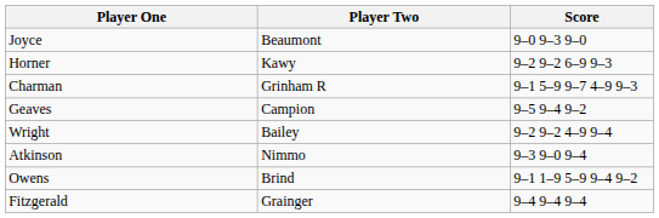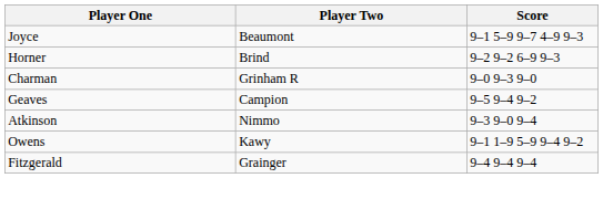 <table class="wikitable">
 <tr>
 <th width=270>Player One</th>
 <th width=270>Player Two</th>
 <th width=150>Score</th>
 </tr>
 <tr>
 <td> Joyce</td>
 <td> Beaumont</td>
-<td>9–0 9–3 9–0</td>
+<td>9–1 5–9 9–7 4–9 9–3</td>
 </tr>
 <tr>
 <td> Horner</td>
-<td> Kawy</td>
+<td> Brind</td>
 <td>9–2 9–2 6–9 9–3</td>
 </tr>
 <tr>
 <td> Charman</td>
 <td> Grinham R</td>
-<td>9–1 5–9 9–7 4–9 9–3</td>
+<td>9–0 9–3 9–0</td>
 </tr>
 <tr>
 <td> Geaves</td>
 <td> Campion</td>
 <td>9–5 9–4 9–2</td>
-</tr>
-<tr>
-<td> Wright</td>
-<td> Bailey</td>
-<td>9–2 9–2 4–9 9–4</td>
 </tr>
 <tr>
 <td> Atkinson</td>
 <td> Nimmo</td>
 <td>9–3 9–0 9–4</td>
 </tr>
 <tr>
 <td> Owens</td>
-<td> Brind</td>
+<td> Kawy</td>
 <td>9–1 1–9 5–9 9–4 9–2</td>
 </tr>
 <tr>
 <td> Fitzgerald</td>
 <td> Grainger</td>
 <td>9–4 9–4 9–4</td>
 </tr>
 </table>
